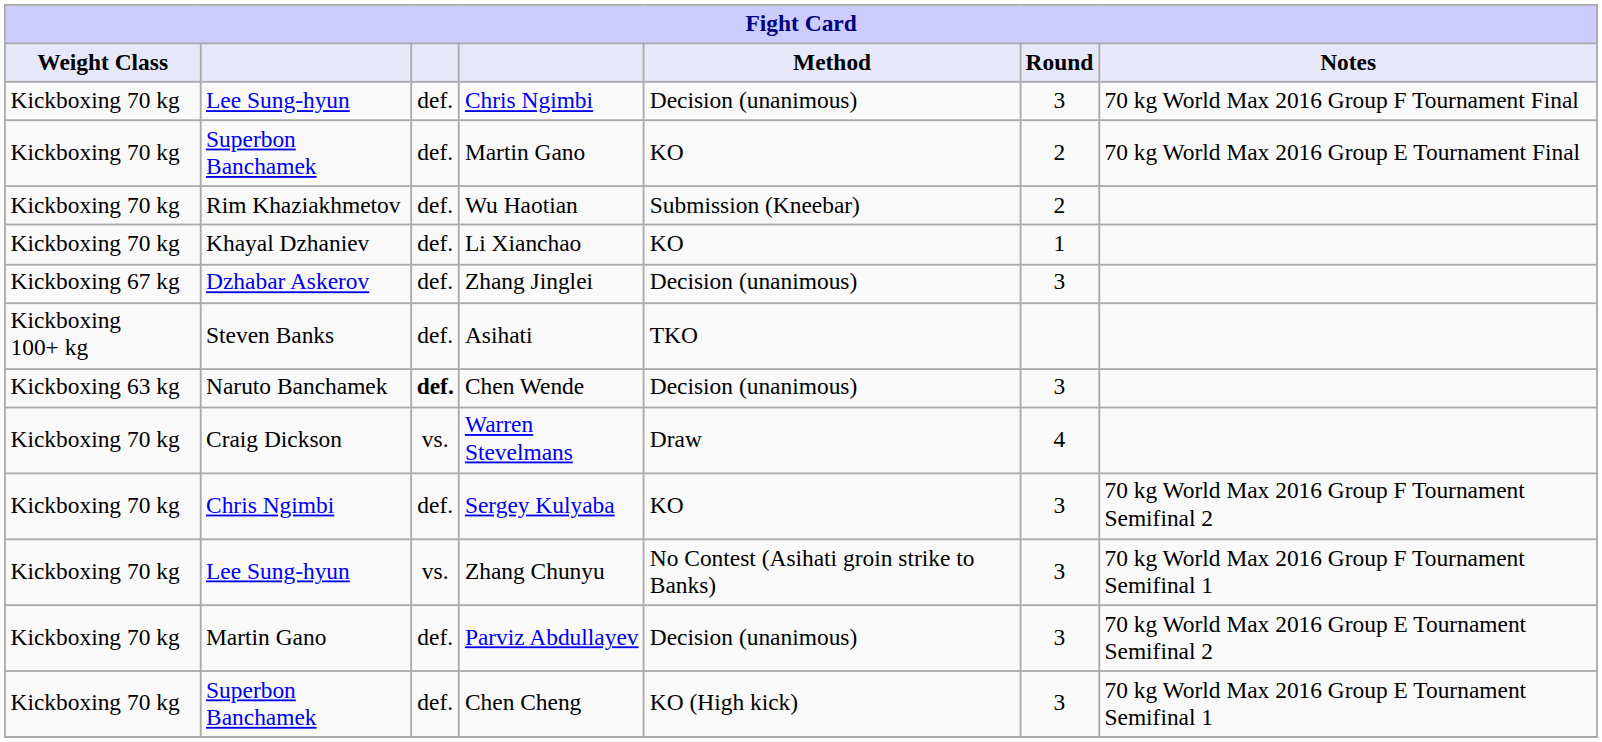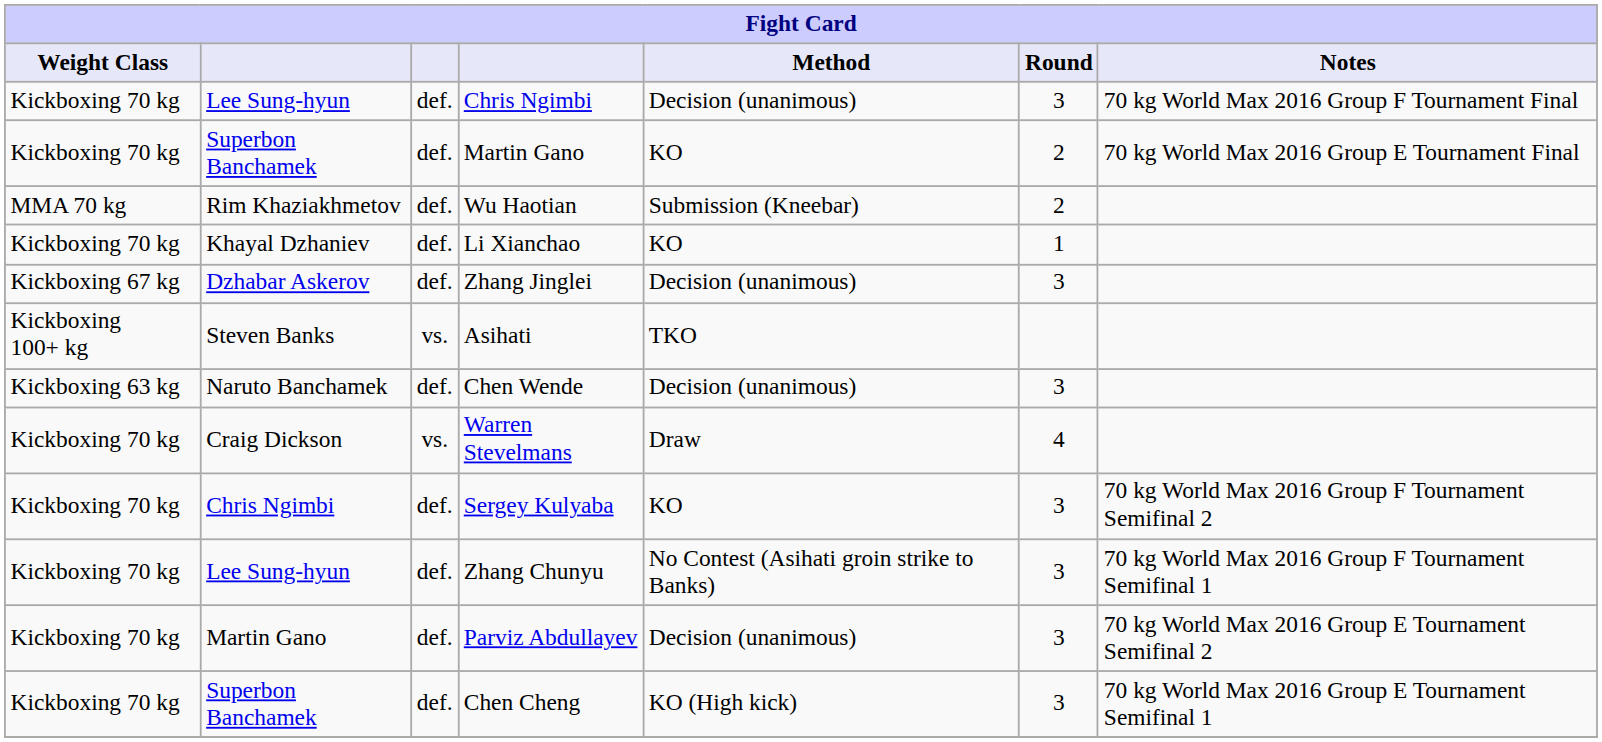 <table class="wikitable" style="font-size: 80%;">
 <tr>
 <th colspan="8" style="background-color: #ccf; color: #000080; text-align: center;"><strong>Fight Card</strong></th>
 </tr>
 <tr>
 <th colspan="1" style="background-color: #E6E8FA; color: #000000; text-align: center;">Weight Class</th>
 <th colspan="1" style="background-color: #E6E8FA; color: #000000; text-align: center;"></th>
 <th colspan="1" style="background-color: #E6E8FA; color: #000000; text-align: center;"></th>
 <th colspan="1" style="background-color: #E6E8FA; color: #000000; text-align: center;"></th>
 <th colspan="1" style="background-color: #E6E8FA; color: #000000; text-align: center;">Method</th>
 <th colspan="1" style="background-color: #E6E8FA; color: #000000; text-align: center;">Round</th>
 <th colspan="1" style="background-color: #E6E8FA; color: #000000; text-align: center;">Notes</th>
 </tr>
 <tr>
 <td>Kickboxing 70 kg</td>
 <td> <a href='#'>Lee Sung-hyun</a></td>
 <td align=center>def.</td>
 <td> <a href='#'>Chris Ngimbi</a></td>
 <td>Decision (unanimous)</td>
 <td align=center>3</td>
 <td>70 kg World Max 2016 Group F Tournament Final</td>
 </tr>
 <tr>
 <td>Kickboxing 70 kg</td>
 <td> <a href='#'>Superbon Banchamek</a></td>
 <td align=center>def.</td>
 <td> Martin Gano</td>
 <td>KO</td>
 <td align=center>2</td>
 <td>70 kg World Max 2016 Group E Tournament Final</td>
 </tr>
 <tr>
-<td>Kickboxing 70 kg</td>
+<td>MMA 70 kg</td>
 <td> Rim Khaziakhmetov</td>
 <td align=center>def.</td>
 <td> Wu Haotian</td>
 <td>Submission (Kneebar)</td>
 <td align=center>2</td>
 <td></td>
 </tr>
 <tr>
 <td>Kickboxing 70 kg</td>
 <td> Khayal Dzhaniev</td>
 <td align=center>def.</td>
 <td> Li Xianchao</td>
 <td>KO</td>
 <td align=center>1</td>
 <td></td>
 </tr>
 <tr>
 <td>Kickboxing 67 kg</td>
 <td> <a href='#'>Dzhabar Askerov</a></td>
 <td align=center>def.</td>
 <td> Zhang Jinglei</td>
 <td>Decision (unanimous)</td>
 <td align=center>3</td>
 <td></td>
 </tr>
 <tr>
 <td>Kickboxing 100+ kg</td>
 <td> Steven Banks</td>
-<td align=center>def.</td>
+<td align=center>vs.</td>
 <td> Asihati</td>
 <td>TKO</td>
 <td align=center></td>
 <td></td>
 </tr>
 <tr>
 <td>Kickboxing 63 kg</td>
 <td> Naruto Banchamek</td>
-<td align=center><strong>def.</strong></td>
+<td align=center>def.</td>
 <td> Chen Wende</td>
 <td>Decision (unanimous)</td>
 <td align=center>3</td>
 <td></td>
 </tr>
 <tr>
 <td>Kickboxing 70 kg</td>
 <td> Craig Dickson</td>
 <td align=center>vs.</td>
 <td> <a href='#'>Warren Stevelmans</a></td>
 <td>Draw</td>
 <td align=center>4</td>
 <td></td>
 </tr>
 <tr>
 <td>Kickboxing 70 kg</td>
 <td> <a href='#'>Chris Ngimbi</a></td>
 <td align=center>def.</td>
 <td> <a href='#'>Sergey Kulyaba</a></td>
 <td>KO</td>
 <td align=center>3</td>
 <td>70 kg World Max 2016 Group F Tournament Semifinal 2</td>
 </tr>
 <tr>
 <td>Kickboxing 70 kg</td>
 <td> <a href='#'>Lee Sung-hyun</a></td>
-<td align=center>vs.</td>
+<td align=center>def.</td>
 <td> Zhang Chunyu</td>
 <td>No Contest (Asihati groin strike to Banks)</td>
 <td align=center>3</td>
 <td>70 kg World Max 2016 Group F Tournament Semifinal 1</td>
 </tr>
 <tr>
 <td>Kickboxing 70 kg</td>
 <td> Martin Gano</td>
 <td align=center>def.</td>
 <td> <a href='#'>Parviz Abdullayev</a></td>
 <td>Decision (unanimous)</td>
 <td align=center>3</td>
 <td>70 kg World Max 2016 Group E Tournament Semifinal 2</td>
 </tr>
 <tr>
 <td>Kickboxing 70 kg</td>
 <td> <a href='#'>Superbon Banchamek</a></td>
 <td align=center>def.</td>
 <td> Chen Cheng</td>
 <td>KO (High kick)</td>
 <td align=center>3</td>
 <td>70 kg World Max 2016 Group E Tournament Semifinal 1</td>
 </tr>
 <tr>
 </tr>
 </table>
